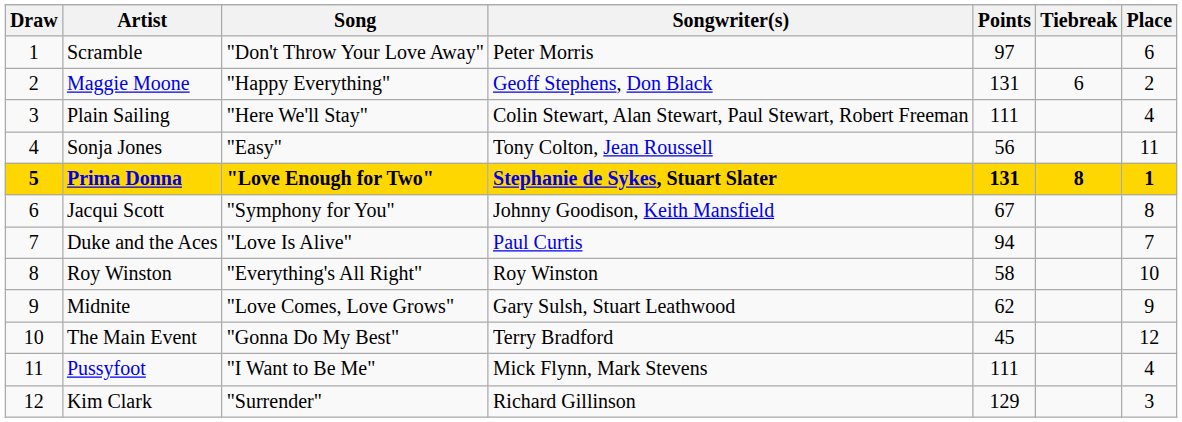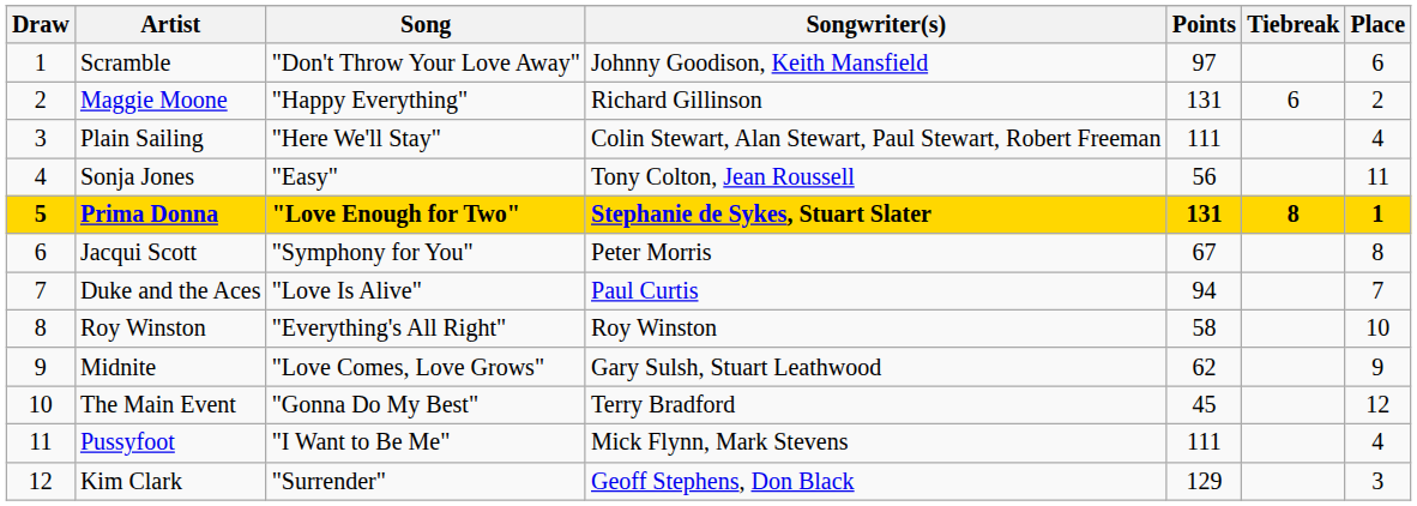 <table class="sortable wikitable" style="margin: 1em auto 1em auto; text-align:center">
 <tr>
 </tr>
 <tr>
 <th scope="col">Draw</th>
 <th scope="col" class="unsortable">Artist</th>
 <th scope="col" class="unsortable">Song</th>
 <th scope="col" class="unsortable">Songwriter(s)</th>
 <th scope="col" class="unsortable">Points</th>
 <th scope="col" class="unsortable">Tiebreak</th>
 <th scope="col">Place</th>
 </tr>
 <tr>
 <td>1</td>
 <td align="left">Scramble</td>
 <td align="left">"Don't Throw Your Love Away"</td>
-<td align="left">Peter Morris</td>
+<td align="left">Johnny Goodison, <a href='#'>Keith Mansfield</a></td>
 <td>97</td>
 <td></td>
 <td>6</td>
 </tr>
 <tr>
 <td>2</td>
 <td align="left"><a href='#'>Maggie Moone</a></td>
 <td align="left">"Happy Everything"</td>
-<td align="left"><a href='#'>Geoff Stephens</a>, <a href='#'>Don Black</a></td>
+<td align="left">Richard Gillinson</td>
 <td>131</td>
 <td>6</td>
 <td>2</td>
 </tr>
 <tr>
 <td>3</td>
 <td align="left">Plain Sailing</td>
 <td align="left">"Here We'll Stay"</td>
 <td align="left">Colin Stewart, Alan Stewart, Paul Stewart, Robert Freeman</td>
 <td>111</td>
 <td></td>
 <td>4</td>
 </tr>
 <tr>
 <td>4</td>
 <td align="left">Sonja Jones</td>
 <td align="left">"Easy"</td>
 <td align="left">Tony Colton, <a href='#'>Jean Roussell</a></td>
 <td>56</td>
 <td></td>
 <td>11</td>
 </tr>
 <tr style="font-weight:bold; background:gold;">
 <td>5</td>
 <td align="left"><a href='#'>Prima Donna</a></td>
 <td align="left">"Love Enough for Two"</td>
 <td align="left"><a href='#'>Stephanie de Sykes</a>, Stuart Slater</td>
 <td>131</td>
 <td>8</td>
 <td>1</td>
 </tr>
 <tr>
 <td>6</td>
 <td align="left">Jacqui Scott</td>
 <td align="left">"Symphony for You"</td>
-<td align="left">Johnny Goodison, <a href='#'>Keith Mansfield</a></td>
+<td align="left">Peter Morris</td>
 <td>67</td>
 <td></td>
 <td>8</td>
 </tr>
 <tr>
 <td>7</td>
 <td align="left">Duke and the Aces</td>
 <td align="left">"Love Is Alive"</td>
 <td align="left"><a href='#'>Paul Curtis</a></td>
 <td>94</td>
 <td></td>
 <td>7</td>
 </tr>
 <tr>
 <td>8</td>
 <td align="left">Roy Winston</td>
 <td align="left">"Everything's All Right"</td>
 <td align="left">Roy Winston</td>
 <td>58</td>
 <td></td>
 <td>10</td>
 </tr>
 <tr>
 <td>9</td>
 <td align="left">Midnite</td>
 <td align="left">"Love Comes, Love Grows"</td>
 <td align="left">Gary Sulsh, Stuart Leathwood</td>
 <td>62</td>
 <td></td>
 <td>9</td>
 </tr>
 <tr>
 <td>10</td>
 <td align="left">The Main Event</td>
 <td align="left">"Gonna Do My Best"</td>
 <td align="left">Terry Bradford</td>
 <td>45</td>
 <td></td>
 <td>12</td>
 </tr>
 <tr>
 <td>11</td>
 <td align="left"><a href='#'>Pussyfoot</a></td>
 <td align="left">"I Want to Be Me"</td>
 <td align="left">Mick Flynn, Mark Stevens</td>
 <td>111</td>
 <td></td>
 <td>4</td>
 </tr>
 <tr>
 <td>12</td>
 <td align="left">Kim Clark</td>
 <td align="left">"Surrender"</td>
-<td align="left">Richard Gillinson</td>
+<td align="left"><a href='#'>Geoff Stephens</a>, <a href='#'>Don Black</a></td>
 <td>129</td>
 <td></td>
 <td>3</td>
 </tr>
 </table>
